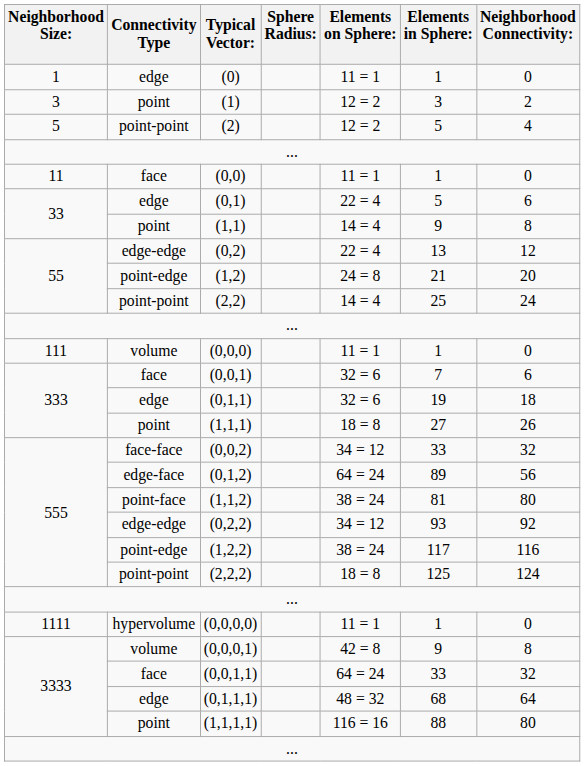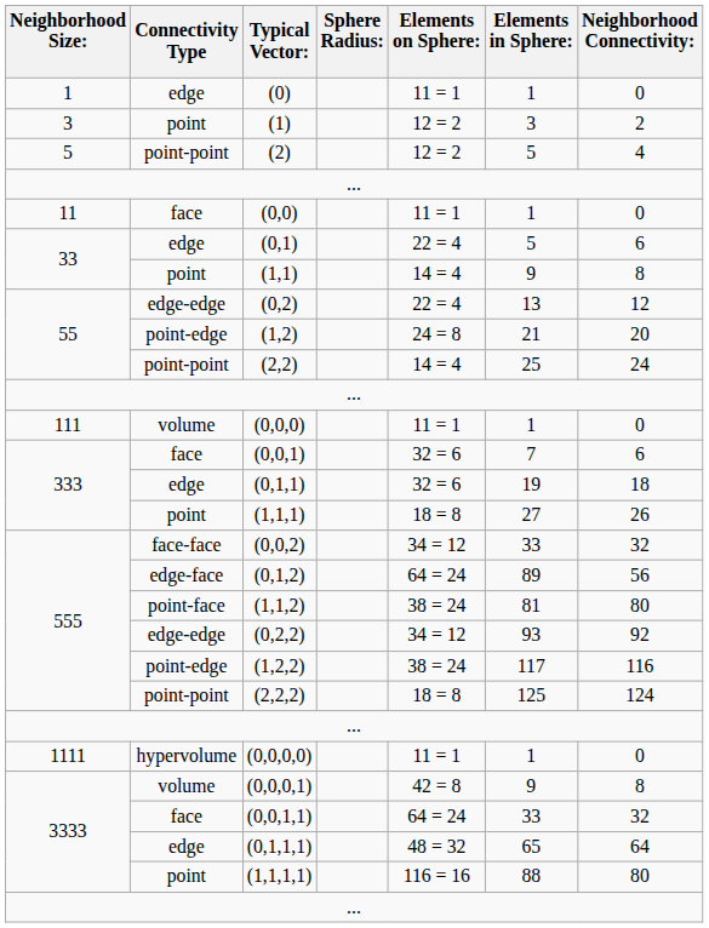 <table class="wikitable" style="text-align:center">
 <tr>
 <th>Neighborhood<br>Size:<br><br></th>
 <th>Connectivity<br>Type</th>
 <th>Typical<br>Vector:<br></th>
 <th>Sphere<br>Radius:<br><br></th>
 <th>Elements<br>on Sphere:<br><br></th>
 <th>Elements<br>in Sphere:<br><br></th>
 <th>Neighborhood<br>Connectivity:<br><br></th>
 </tr>
 <tr>
 <td>1</td>
 <td>edge</td>
 <td>(0)</td>
 <td></td>
 <td>11 = 1</td>
 <td>1</td>
 <td>0</td>
 </tr>
 <tr>
 <td>3</td>
 <td>point</td>
 <td>(1)</td>
 <td></td>
 <td>12 = 2</td>
 <td>3</td>
 <td>2</td>
 </tr>
 <tr>
 <td>5</td>
 <td>point-point</td>
 <td>(2)</td>
 <td></td>
 <td>12 = 2</td>
 <td>5</td>
 <td>4</td>
 </tr>
 <tr>
 <td colspan="7">...</td>
 </tr>
 <tr>
 <td>11</td>
 <td>face</td>
 <td>(0,0)</td>
 <td></td>
 <td>11 = 1</td>
 <td>1</td>
 <td>0</td>
 </tr>
 <tr>
 <td rowspan="2">33</td>
 <td>edge</td>
 <td>(0,1)</td>
 <td></td>
 <td>22 = 4</td>
 <td>5</td>
 <td>6</td>
 </tr>
 <tr>
 <td>point</td>
 <td>(1,1)</td>
 <td></td>
 <td>14 = 4</td>
 <td>9</td>
 <td>8</td>
 </tr>
 <tr>
 <td rowspan="3">55</td>
 <td>edge-edge</td>
 <td>(0,2)</td>
 <td></td>
 <td>22 = 4</td>
 <td>13</td>
 <td>12</td>
 </tr>
 <tr>
 <td>point-edge</td>
 <td>(1,2)</td>
 <td></td>
 <td>24 = 8</td>
 <td>21</td>
 <td>20</td>
 </tr>
 <tr>
 <td>point-point</td>
 <td>(2,2)</td>
 <td></td>
 <td>14 = 4</td>
 <td>25</td>
 <td>24</td>
 </tr>
 <tr>
 <td colspan="7">...</td>
 </tr>
 <tr>
 <td>111</td>
 <td>volume</td>
 <td>(0,0,0)</td>
 <td></td>
 <td>11 = 1</td>
 <td>1</td>
 <td>0</td>
 </tr>
 <tr>
 <td rowspan="3">333</td>
 <td>face</td>
 <td>(0,0,1)</td>
 <td></td>
 <td>32 = 6</td>
 <td>7</td>
 <td>6</td>
 </tr>
 <tr>
 <td>edge</td>
 <td>(0,1,1)</td>
 <td></td>
 <td>32 = 6</td>
 <td>19</td>
 <td>18</td>
 </tr>
 <tr>
 <td>point</td>
 <td>(1,1,1)</td>
 <td></td>
 <td>18 = 8</td>
 <td>27</td>
 <td>26</td>
 </tr>
 <tr>
 <td rowspan="6">555</td>
 <td>face-face</td>
 <td>(0,0,2)</td>
 <td></td>
 <td>34 = 12</td>
 <td>33</td>
 <td>32</td>
 </tr>
 <tr>
 <td>edge-face</td>
 <td>(0,1,2)</td>
 <td></td>
 <td>64 = 24</td>
 <td>89</td>
 <td>56</td>
 </tr>
 <tr>
 <td>point-face</td>
 <td>(1,1,2)</td>
 <td></td>
 <td>38 = 24</td>
 <td>81</td>
 <td>80</td>
 </tr>
 <tr>
 <td>edge-edge</td>
 <td>(0,2,2)</td>
 <td></td>
 <td>34 = 12</td>
 <td>93</td>
 <td>92</td>
 </tr>
 <tr>
 <td>point-edge</td>
 <td>(1,2,2)</td>
 <td></td>
 <td>38 = 24</td>
 <td>117</td>
 <td>116</td>
 </tr>
 <tr>
 <td>point-point</td>
 <td>(2,2,2)</td>
 <td></td>
 <td>18 = 8</td>
 <td>125</td>
 <td>124</td>
 </tr>
 <tr>
 <td colspan="7">...</td>
 </tr>
 <tr>
 <td>1111</td>
 <td>hypervolume</td>
 <td>(0,0,0,0)</td>
 <td></td>
 <td>11 = 1</td>
 <td>1</td>
 <td>0</td>
 </tr>
 <tr>
 <td rowspan="4">3333</td>
 <td>volume</td>
 <td>(0,0,0,1)</td>
 <td></td>
 <td>42 = 8</td>
 <td>9</td>
 <td>8</td>
 </tr>
 <tr>
 <td>face</td>
 <td>(0,0,1,1)</td>
 <td></td>
 <td>64 = 24</td>
 <td>33</td>
 <td>32</td>
 </tr>
 <tr>
 <td>edge</td>
 <td>(0,1,1,1)</td>
 <td></td>
 <td>48 = 32</td>
-<td>68</td>
+<td>65</td>
 <td>64</td>
 </tr>
 <tr>
 <td>point</td>
 <td>(1,1,1,1)</td>
 <td></td>
 <td>116 = 16</td>
 <td>88</td>
 <td>80</td>
 </tr>
 <tr>
 <td colspan="7">...</td>
 </tr>
 </table>
